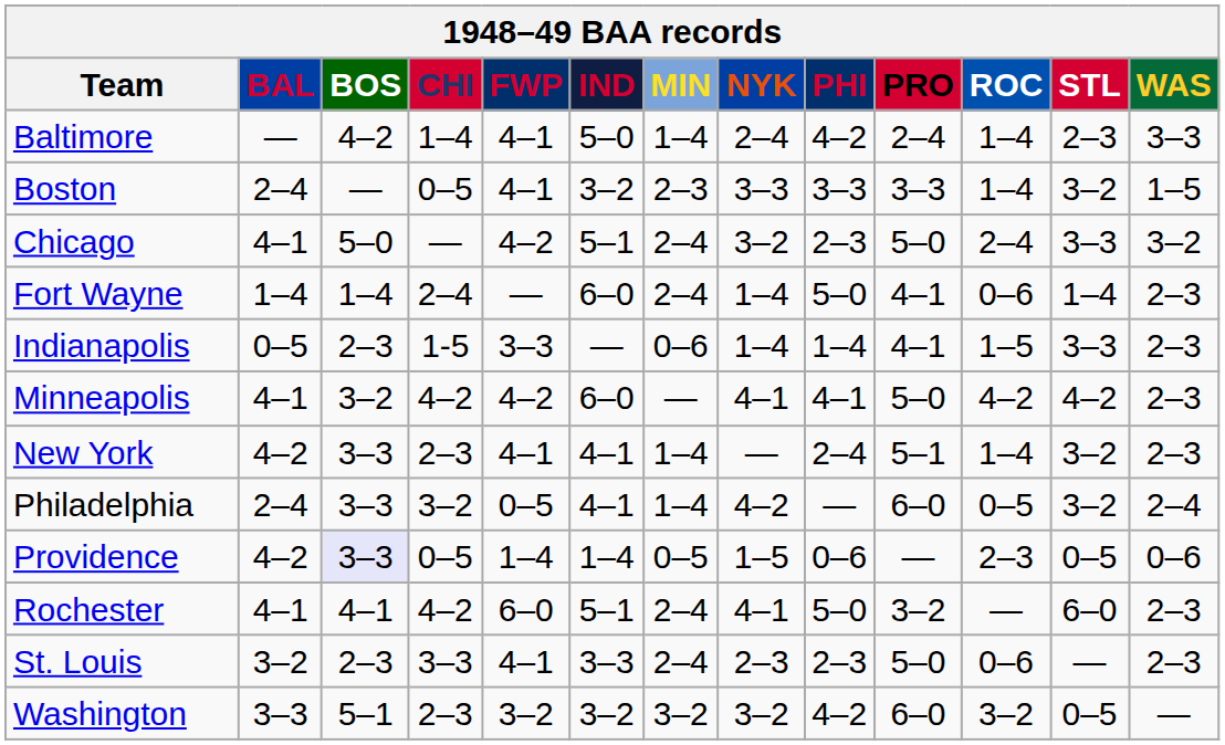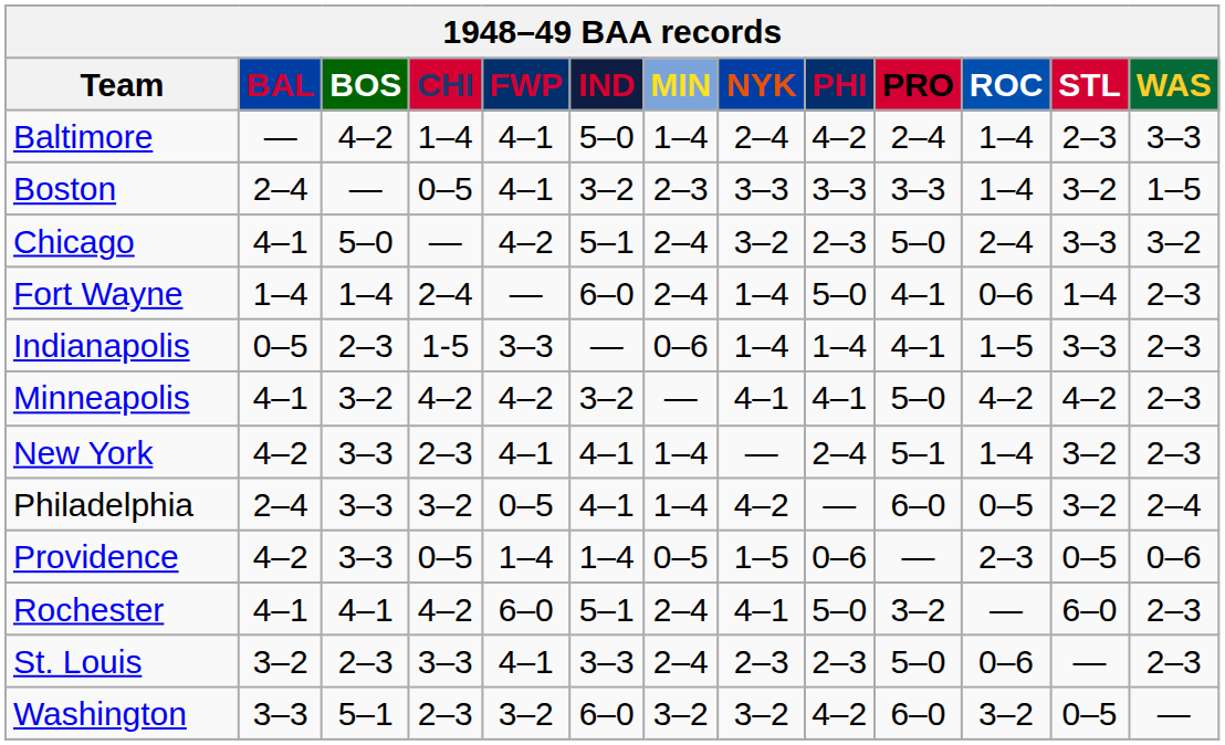 <table class="wikitable" style="font-size:95%; text-align:center;">
 <tr>
 <th colspan=14>1948–49 BAA records</th>
 </tr>
 <tr>
 <th width=100>Team</th>
 <th style="background:#003EA4;color:#D30032;width=35">BAL</th>
 <th style="background:#006400;color:#FFFFFF;width=35">BOS</th>
 <th style="background:#D50032;color:#22356A;width=35">CHI</th>
 <th style="background:#012F6B;color:#D40032;width=35">FWP</th>
 <th style="background:#0F1D42;color:#D40030;width=35">IND</th>
 <th style="background:#7BA4DB;color:#FBE122;width=35">MIN</th>
 <th style="background:#003EA4;color:#E85109;width=35">NYK</th>
 <th style="background:#012F6B;color:#D50033;width=35">PHI</th>
 <th style="background:#D40032;color:#000000;width=35">PRO</th>
 <th style="background:#0050B0;color:#FFFFFF;width=35">ROC</th>
 <th style="background:#D40032;color:#FFFFFF;width=35">STL</th>
 <th style="background:#046B38;color:#FECD2A;width=35">WAS</th>
 </tr>
 <tr>
 <td style="text-align:left;"><a href='#'>Baltimore</a></td>
 <td>—</td>
 <td>4–2</td>
 <td>1–4</td>
 <td>4–1</td>
 <td>5–0</td>
 <td>1–4</td>
 <td>2–4</td>
 <td>4–2</td>
 <td>2–4</td>
 <td>1–4</td>
 <td>2–3</td>
 <td>3–3</td>
 </tr>
 <tr>
 <td style="text-align:left;"><a href='#'>Boston</a></td>
 <td>2–4</td>
 <td>—</td>
 <td>0–5</td>
 <td>4–1</td>
 <td>3–2</td>
 <td>2–3</td>
 <td>3–3</td>
 <td>3–3</td>
 <td>3–3</td>
 <td>1–4</td>
 <td>3–2</td>
 <td>1–5</td>
 </tr>
 <tr>
 <td style="text-align:left;"><a href='#'>Chicago</a></td>
 <td>4–1</td>
 <td>5–0</td>
 <td>—</td>
 <td>4–2</td>
 <td>5–1</td>
 <td>2–4</td>
 <td>3–2</td>
 <td>2–3</td>
 <td>5–0</td>
 <td>2–4</td>
 <td>3–3</td>
 <td>3–2</td>
 </tr>
 <tr>
 <td style="text-align:left;"><a href='#'>Fort Wayne</a></td>
 <td>1–4</td>
 <td>1–4</td>
 <td>2–4</td>
 <td>—</td>
 <td>6–0</td>
 <td>2–4</td>
 <td>1–4</td>
 <td>5–0</td>
 <td>4–1</td>
 <td>0–6</td>
 <td>1–4</td>
 <td>2–3</td>
 </tr>
 <tr>
 <td style="text-align:left;"><a href='#'>Indianapolis</a></td>
 <td>0–5</td>
 <td>2–3</td>
 <td>1-5</td>
 <td>3–3</td>
 <td>—</td>
 <td>0–6</td>
 <td>1–4</td>
 <td>1–4</td>
 <td>4–1</td>
 <td>1–5</td>
 <td>3–3</td>
 <td>2–3</td>
 </tr>
 <tr>
 <td style="text-align:left;"><a href='#'>Minneapolis</a></td>
 <td>4–1</td>
 <td>3–2</td>
 <td>4–2</td>
 <td>4–2</td>
-<td>6–0</td>
+<td>3–2</td>
 <td>—</td>
 <td>4–1</td>
 <td>4–1</td>
 <td>5–0</td>
 <td>4–2</td>
 <td>4–2</td>
 <td>2–3</td>
 </tr>
 <tr>
 <td style="text-align:left;"><a href='#'>New York</a></td>
 <td>4–2</td>
 <td>3–3</td>
 <td>2–3</td>
 <td>4–1</td>
 <td>4–1</td>
 <td>1–4</td>
 <td>—</td>
 <td>2–4</td>
 <td>5–1</td>
 <td>1–4</td>
 <td>3–2</td>
 <td>2–3</td>
 </tr>
 <tr>
 <td style="text-align:left;">Philadelphia</td>
 <td>2–4</td>
 <td>3–3</td>
 <td>3–2</td>
 <td>0–5</td>
 <td>4–1</td>
 <td>1–4</td>
 <td>4–2</td>
 <td>—</td>
 <td>6–0</td>
 <td>0–5</td>
 <td>3–2</td>
 <td>2–4</td>
 </tr>
 <tr>
 <td style="text-align:left;"><a href='#'>Providence</a></td>
 <td>4–2</td>
-<td style="background: lavender;">3–3</td>
+<td>3–3</td>
 <td>0–5</td>
 <td>1–4</td>
 <td>1–4</td>
 <td>0–5</td>
 <td>1–5</td>
 <td>0–6</td>
 <td>—</td>
 <td>2–3</td>
 <td>0–5</td>
 <td>0–6</td>
 </tr>
 <tr>
 <td style="text-align:left;"><a href='#'>Rochester</a></td>
 <td>4–1</td>
 <td>4–1</td>
 <td>4–2</td>
 <td>6–0</td>
 <td>5–1</td>
 <td>2–4</td>
 <td>4–1</td>
 <td>5–0</td>
 <td>3–2</td>
 <td>—</td>
 <td>6–0</td>
 <td>2–3</td>
 </tr>
 <tr>
 <td style="text-align:left;"><a href='#'>St. Louis</a></td>
 <td>3–2</td>
 <td>2–3</td>
 <td>3–3</td>
 <td>4–1</td>
 <td>3–3</td>
 <td>2–4</td>
 <td>2–3</td>
 <td>2–3</td>
 <td>5–0</td>
 <td>0–6</td>
 <td>—</td>
 <td>2–3</td>
 </tr>
 <tr>
 <td style="text-align:left;"><a href='#'>Washington</a></td>
 <td>3–3</td>
 <td>5–1</td>
 <td>2–3</td>
 <td>3–2</td>
-<td>3–2</td>
+<td>6–0</td>
 <td>3–2</td>
 <td>3–2</td>
 <td>4–2</td>
 <td>6–0</td>
 <td>3–2</td>
 <td>0–5</td>
 <td>—</td>
 </tr>
 </table>
